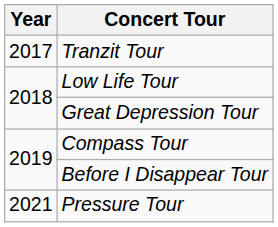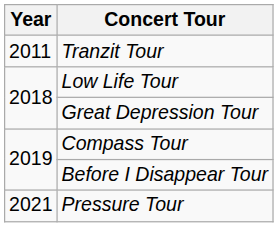 <table class="wikitable">
 <tr>
 <th>Year</th>
 <th>Concert Tour</th>
 </tr>
 <tr>
-<td>2017</td>
+<td>2011</td>
 <td><em>Tranzit Tour</em></td>
 </tr>
 <tr>
 <td rowspan="2">2018</td>
 <td><em>Low Life Tour</em></td>
 </tr>
 <tr>
 <td><em>Great Depression Tour</em></td>
 </tr>
 <tr>
 <td rowspan="2">2019</td>
 <td><em>Compass Tour</em></td>
 </tr>
 <tr>
 <td><em>Before I Disappear Tour</em></td>
 </tr>
 <tr>
 <td rowspan="2">2021</td>
 <td><em>Pressure Tour</em></td>
 </tr>
 </table>
